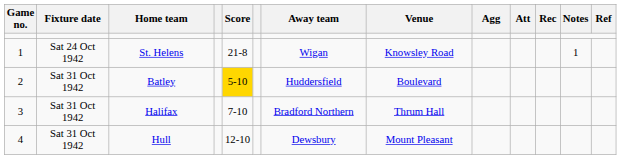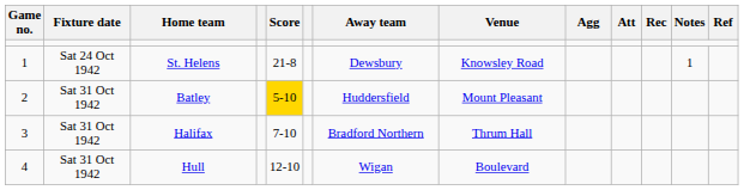 <table class="wikitable" style="text-align:center;">
 <tr>
 <th width=20 abbr="No">Game no.</th>
 <th width=100 abbr="Date">Fixture date</th>
 <th width=150 abbr="Home team">Home team</th>
 <th width=5 abbr="space"></th>
 <th width=20 abbr="Score">Score</th>
 <th width=5 abbr="space"></th>
 <th width=150 abbr="Away team">Away team</th>
 <th width=150 abbr="Venue">Venue</th>
 <th width=50 abbr="agg">Agg</th>
 <th width=30 abbr="Att">Att</th>
 <th width=30 abbr="Rec">Rec</th>
 <th width=20 abbr="Notes">Notes</th>
 <th width=30 abbr="Ref">Ref</th>
 </tr>
 <tr>
 <td></td>
 <td></td>
 <td></td>
 <td></td>
 <td></td>
 <td></td>
 <td></td>
 <td></td>
 <td></td>
 <td></td>
 <td></td>
 </tr>
 <tr>
 <td>1</td>
 <td>Sat 24 Oct 1942</td>
 <td><a href='#'>St. Helens</a></td>
 <td></td>
 <td>21-8</td>
 <td></td>
-<td><a href='#'>Wigan</a></td>
+<td><a href='#'>Dewsbury</a></td>
 <td><a href='#'>Knowsley Road</a></td>
 <td></td>
 <td></td>
 <td></td>
 <td>1</td>
 <td></td>
 </tr>
 <tr>
 <td>2</td>
 <td>Sat 31 Oct 1942</td>
 <td><a href='#'>Batley</a></td>
 <td></td>
 <td style="background: gold;">5-10</td>
 <td></td>
 <td><a href='#'>Huddersfield</a></td>
-<td><a href='#'>Boulevard</a></td>
+<td><a href='#'>Mount Pleasant</a></td>
 <td></td>
 <td></td>
 <td></td>
 <td></td>
 <td></td>
 </tr>
 <tr>
 <td>3</td>
 <td>Sat 31 Oct 1942</td>
 <td><a href='#'>Halifax</a></td>
 <td></td>
 <td>7-10</td>
 <td></td>
 <td><a href='#'>Bradford Northern</a></td>
 <td><a href='#'>Thrum Hall</a></td>
 <td></td>
 <td></td>
 <td></td>
 <td></td>
 <td></td>
 </tr>
 <tr>
 <td>4</td>
 <td>Sat 31 Oct 1942</td>
 <td><a href='#'>Hull</a></td>
 <td></td>
 <td>12-10</td>
 <td></td>
-<td><a href='#'>Dewsbury</a></td>
-<td><a href='#'>Mount Pleasant</a></td>
+<td><a href='#'>Wigan</a></td>
+<td><a href='#'>Boulevard</a></td>
 <td></td>
 <td></td>
 <td></td>
 <td></td>
 <td></td>
 </tr>
 </table>
